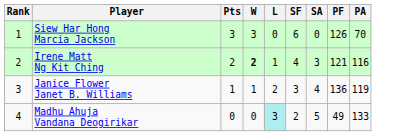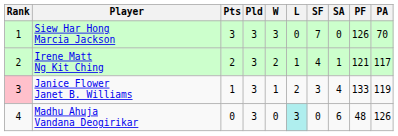 <table class=wikitable style="text-align:center; font-size:90%">
 <tr>
 <th width="20">Rank</th>
 <th width="225">Player</th>
 <th width="20">Pts</th>
+<th width="20">Pld</th>
 <th width="20">W</th>
 <th width="20">L</th>
 <th width="20">SF</th>
 <th width="20">SA</th>
 <th width="20">PF</th>
 <th width="20">PA</th>
 </tr>
 <tr bgcolor="#ccffcc">
 <td>1</td>
 <td style="text-align:left"> <a href='#'>Siew Har Hong</a><br> <a href='#'>Marcia Jackson</a></td>
 <td>3</td>
 <td>3</td>
+<td>3</td>
 <td>0</td>
-<td>6</td>
+<td>7</td>
 <td>0</td>
 <td>126</td>
 <td>70</td>
 </tr>
 <tr bgcolor="#ccffcc">
 <td>2</td>
 <td style="text-align:left"> <a href='#'>Irene Matt</a><br> <a href='#'>Ng Kit Ching</a></td>
 <td>2</td>
-<td><strong>2</strong></td>
+<td>3</td>
+<td>2</td>
 <td>1</td>
 <td>4</td>
-<td>3</td>
+<td>1</td>
 <td>121</td>
-<td>116</td>
+<td>117</td>
 </tr>
 <tr>
-<td>3</td>
+<td style="background: pink;">3</td>
 <td style="text-align:left"> <a href='#'>Janice Flower</a><br> <a href='#'>Janet B. Williams</a></td>
 <td>1</td>
+<td>3</td>
 <td>1</td>
 <td>2</td>
 <td>3</td>
 <td>4</td>
-<td>136</td>
+<td>133</td>
 <td>119</td>
 </tr>
 <tr>
 <td>4</td>
 <td style="text-align:left"> <a href='#'>Madhu Ahuja</a><br> <a href='#'>Vandana Deogirikar</a></td>
 <td>0</td>
+<td>3</td>
 <td>0</td>
 <td style="background: paleturquoise;">3</td>
-<td>2</td>
-<td>5</td>
-<td>49</td>
-<td>133</td>
+<td>0</td>
+<td>6</td>
+<td>48</td>
+<td>126</td>
 </tr>
 </table>
